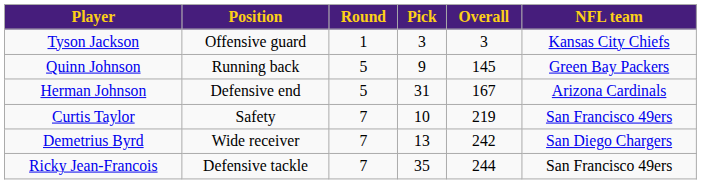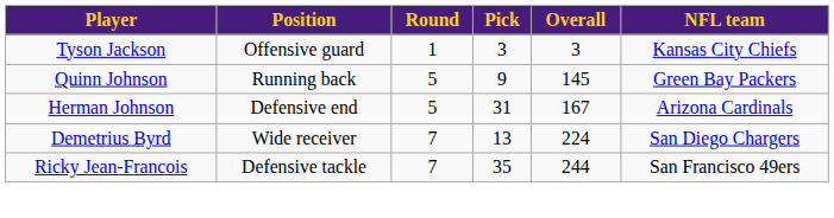 <table class="wikitable" width="80%">
 <tr align="center"  style="background:#461D7C;color:#FDD017;">
 <td><strong>Player</strong></td>
 <td><strong>Position</strong></td>
 <td><strong>Round</strong></td>
 <td><strong>Pick</strong></td>
 <td><strong>Overall</strong></td>
 <td><strong>NFL team</strong></td>
 </tr>
 <tr align="center" bgcolor="">
 <td><a href='#'>Tyson Jackson</a></td>
 <td>Offensive guard</td>
 <td>1</td>
 <td>3</td>
 <td>3</td>
 <td><a href='#'>Kansas City Chiefs</a></td>
 </tr>
 <tr align="center" bgcolor="">
 <td><a href='#'>Quinn Johnson</a></td>
 <td>Running back</td>
 <td>5</td>
 <td>9</td>
 <td>145</td>
 <td><a href='#'>Green Bay Packers</a></td>
 </tr>
 <tr align="center" bgcolor="">
 <td><a href='#'>Herman Johnson</a></td>
 <td>Defensive end</td>
 <td>5</td>
 <td>31</td>
 <td>167</td>
 <td><a href='#'>Arizona Cardinals</a></td>
 </tr>
 <tr align="center" bgcolor="">
-<td><a href='#'>Curtis Taylor</a></td>
-<td>Safety</td>
-<td>7</td>
-<td>10</td>
-<td>219</td>
-<td><a href='#'>San Francisco 49ers</a></td>
-</tr>
-<tr align="center" bgcolor="">
 <td><a href='#'>Demetrius Byrd</a></td>
 <td>Wide receiver</td>
 <td>7</td>
 <td>13</td>
-<td>242</td>
+<td>224</td>
 <td><a href='#'>San Diego Chargers</a></td>
 </tr>
 <tr align="center" bgcolor="">
 <td><a href='#'>Ricky Jean-Francois</a></td>
 <td>Defensive tackle</td>
 <td>7</td>
 <td>35</td>
 <td>244</td>
 <td>San Francisco 49ers</td>
 </tr>
 </table>
